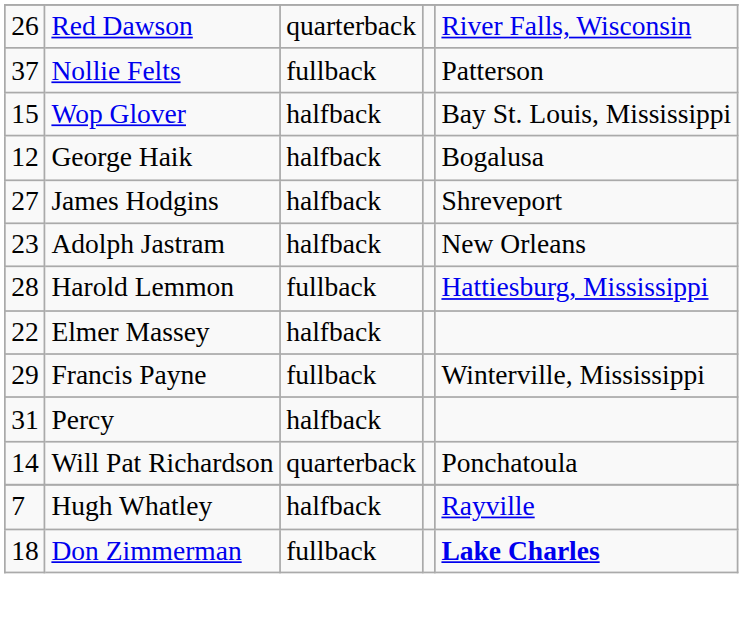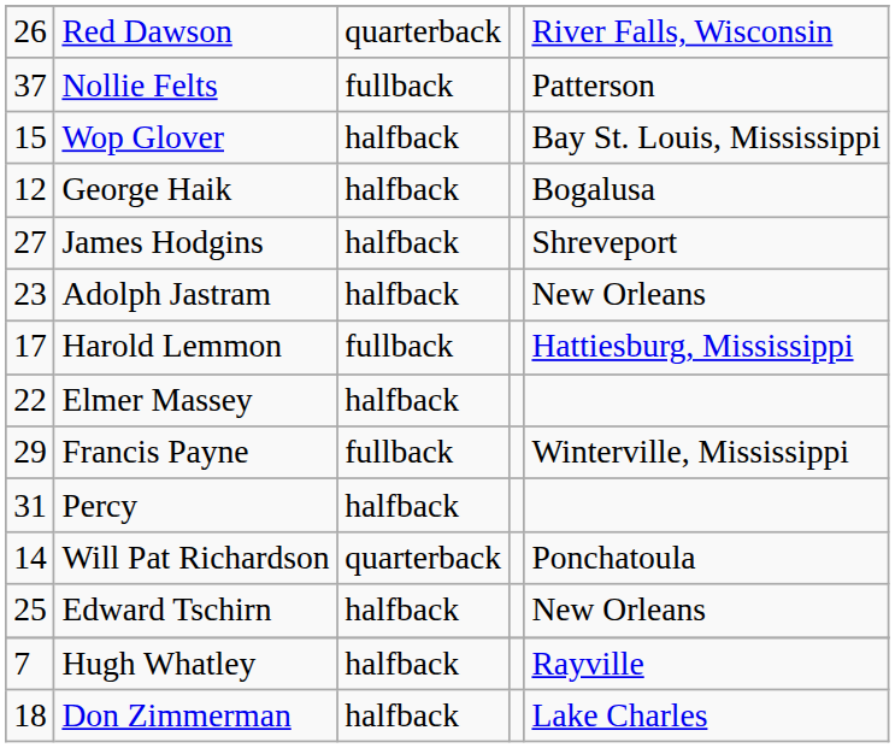 <table class="wikitable">
 <tr>
 </tr>
 <tr>
 <td>26</td>
 <td><a href='#'>Red Dawson</a></td>
 <td>quarterback</td>
 <td></td>
 <td><a href='#'>River Falls, Wisconsin</a></td>
 </tr>
 <tr>
 <td>37</td>
 <td><a href='#'>Nollie Felts</a></td>
 <td>fullback</td>
 <td></td>
 <td>Patterson</td>
 </tr>
 <tr>
 <td>15</td>
 <td><a href='#'>Wop Glover</a></td>
 <td>halfback</td>
 <td></td>
 <td>Bay St. Louis,  Mississippi</td>
 </tr>
 <tr>
 <td>12</td>
 <td>George Haik</td>
 <td>halfback</td>
 <td></td>
 <td>Bogalusa</td>
 </tr>
 <tr>
 <td>27</td>
 <td>James Hodgins</td>
 <td>halfback</td>
 <td></td>
 <td>Shreveport</td>
 </tr>
 <tr>
 <td>23</td>
 <td>Adolph Jastram</td>
 <td>halfback</td>
 <td></td>
 <td>New Orleans</td>
 </tr>
 <tr>
-<td>28</td>
+<td>17</td>
 <td>Harold Lemmon</td>
 <td>fullback</td>
 <td></td>
 <td><a href='#'>Hattiesburg, Mississippi</a></td>
 </tr>
 <tr>
 <td>22</td>
 <td>Elmer Massey</td>
 <td>halfback</td>
 <td></td>
 </tr>
 <tr>
 <td>29</td>
 <td>Francis Payne</td>
 <td>fullback</td>
 <td></td>
 <td>Winterville, Mississippi</td>
 </tr>
 <tr>
 <td>31</td>
 <td>Percy</td>
 <td>halfback</td>
 <td></td>
 <td></td>
 </tr>
 <tr>
 <td>14</td>
 <td>Will Pat Richardson</td>
 <td>quarterback</td>
 <td></td>
 <td>Ponchatoula</td>
 </tr>
 <tr>
+<td>25</td>
+<td>Edward Tschirn</td>
+<td>halfback</td>
+<td></td>
+<td>New Orleans</td>
+</tr>
+<tr>
 </tr>
 <tr>
 <td>7</td>
 <td>Hugh Whatley</td>
 <td>halfback</td>
 <td></td>
 <td><a href='#'>Rayville</a></td>
 </tr>
 <tr>
 <td>18</td>
 <td><a href='#'>Don Zimmerman</a></td>
-<td>fullback</td>
+<td>halfback</td>
 <td></td>
-<td><strong><a href='#'>Lake Charles</a></strong></td>
+<td><a href='#'>Lake Charles</a></td>
 </tr>
 </table>
